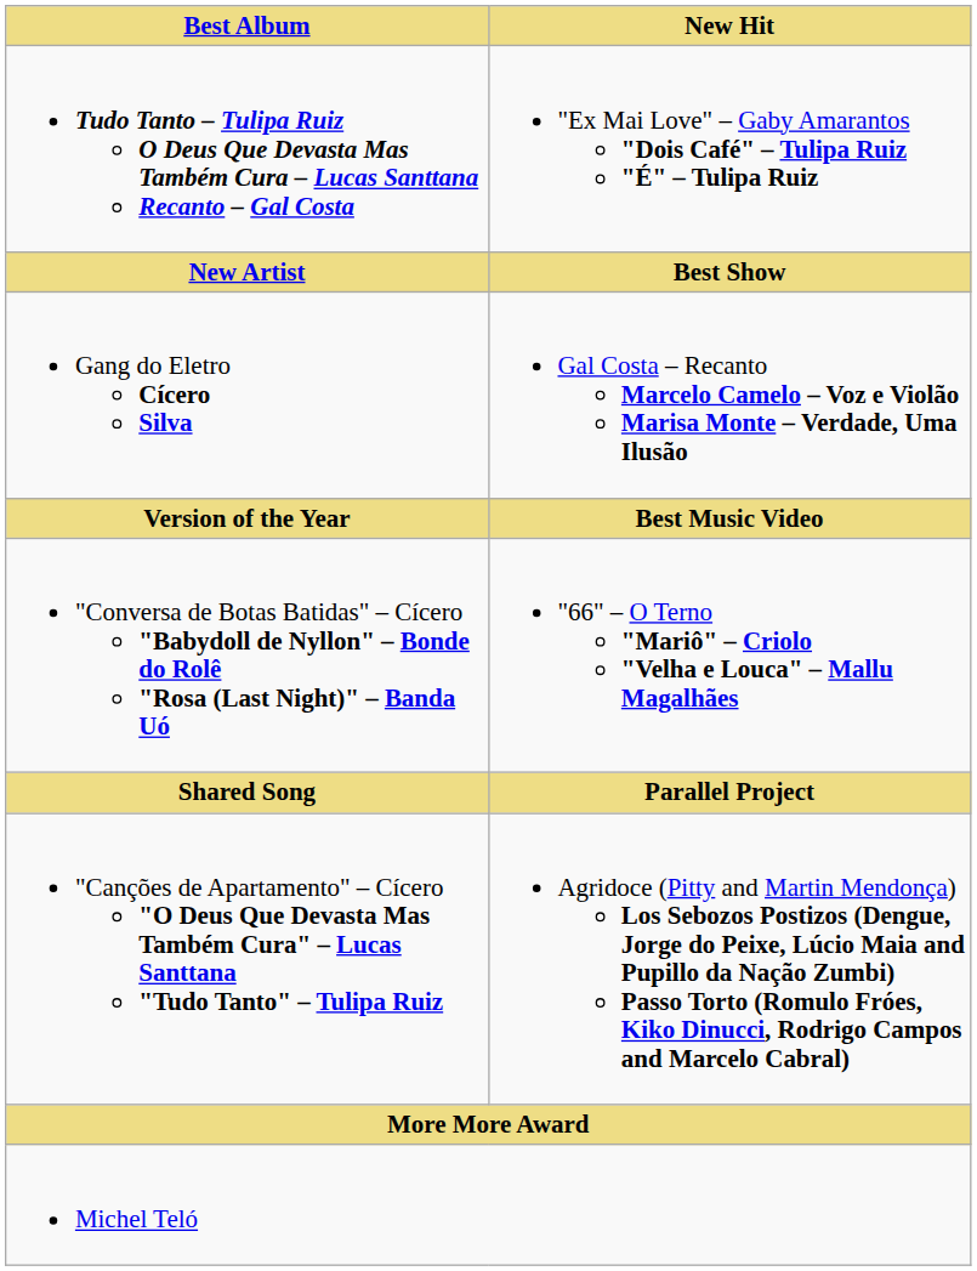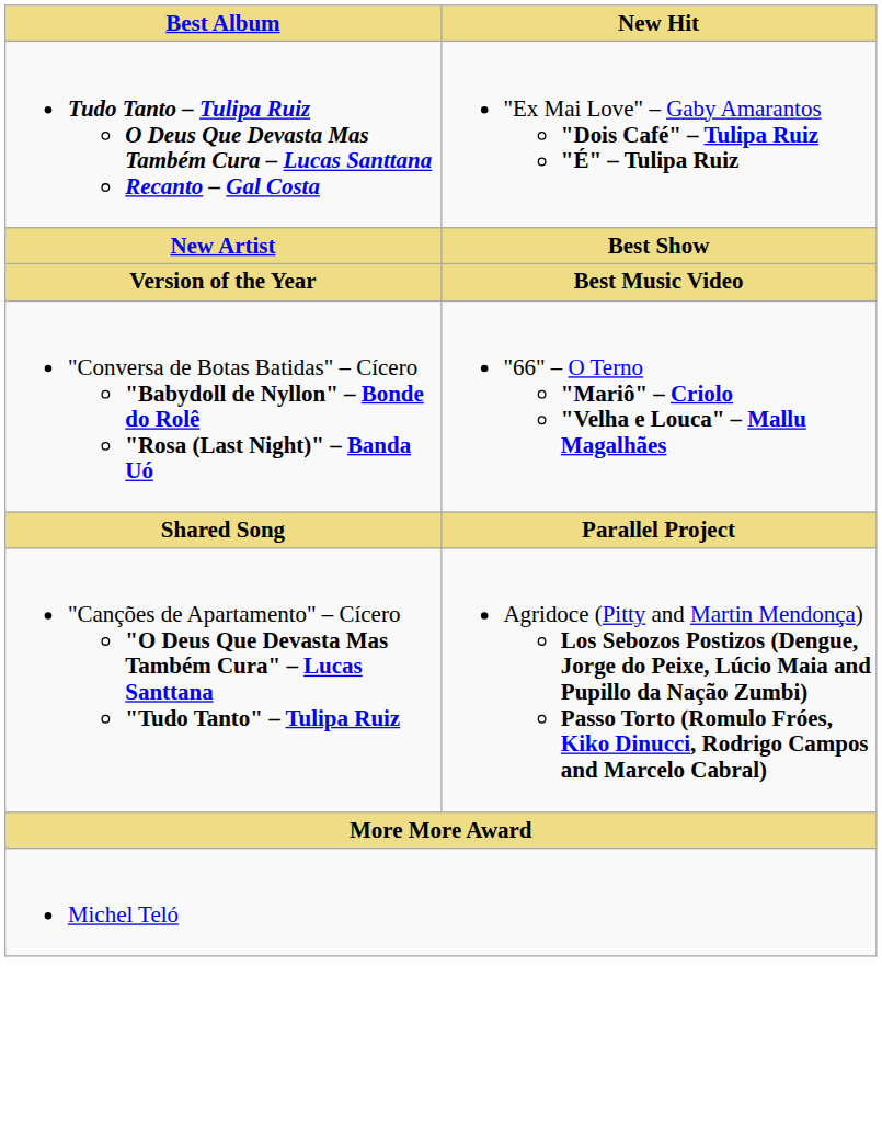 <table class="wikitable" style="width=">
 <tr>
 <th scope="col" width="50%" style="background:#EEDD85;"><a href='#'>Best Album</a></th>
 <th scope="col" width="50%" style="background:#EEDD85;">New Hit</th>
 </tr>
 <tr>
 <td style="vertical-align:top"><br><ul><li><strong><em>Tudo Tanto<em> – <a href='#'>Tulipa Ruiz</a><strong><ul><li></em>O Deus Que Devasta Mas Também Cura<em> – <a href='#'>Lucas Santtana</a></li><li></em><a href='#'>Recanto</a><em> – <a href='#'>Gal Costa</a></li></ul></li></ul></td>
 <td style="vertical-align:top"><br><ul><li></strong>"Ex Mai Love" – <a href='#'>Gaby Amarantos</a><strong><ul><li>"Dois Café" – <a href='#'>Tulipa Ruiz</a></li><li>"É" – Tulipa Ruiz</li></ul></li></ul></td>
 </tr>
 <tr>
 <th scope="col" width="50%" style="background:#EEDD85;"><a href='#'>New Artist</a></th>
 <th scope="col" width="50%" style="background:#EEDD85;">Best Show</th>
-</tr>
-<tr>
-<td style="vertical-align:top"><br><ul><li></strong>Gang do Eletro<strong><ul><li>Cícero</li><li><a href='#'>Silva</a></li></ul></li></ul></td>
-<td style="vertical-align:top"><br><ul><li></strong><a href='#'>Gal Costa</a> – Recanto<strong><ul><li><a href='#'>Marcelo Camelo</a> – Voz e Violão</li><li><a href='#'>Marisa Monte</a> – Verdade, Uma Ilusão</li></ul></li></ul></td>
 </tr>
 <tr>
 <th scope="col" width="50%" style="background:#EEDD85;">Version of the Year</th>
 <th scope="col" width="50%" style="background:#EEDD85;">Best Music Video</th>
 </tr>
 <tr>
 <td style="vertical-align:top"><br><ul><li></strong>"Conversa de Botas Batidas" – Cícero<strong><ul><li>"Babydoll de Nyllon" – <a href='#'>Bonde do Rolê</a></li><li>"Rosa (Last Night)" – <a href='#'>Banda Uó</a></li></ul></li></ul></td>
 <td style="vertical-align:top"><br><ul><li></strong>"66" – <a href='#'>O Terno</a><strong><ul><li>"Mariô" – <a href='#'>Criolo</a></li><li>"Velha e Louca" – <a href='#'>Mallu Magalhães</a></li></ul></li></ul></td>
 </tr>
 <tr>
 <th scope="col" width="50%" style="background:#EEDD85;">Shared Song</th>
 <th scope="col" width="50%" style="background:#EEDD85;">Parallel Project</th>
 </tr>
 <tr>
 <td style="vertical-align:top"><br><ul><li></strong>"Canções de Apartamento" – Cícero<strong><ul><li>"O Deus Que Devasta Mas Também Cura" – <a href='#'>Lucas Santtana</a></li><li>"Tudo Tanto" – <a href='#'>Tulipa Ruiz</a></li></ul></li></ul></td>
 <td style="vertical-align:top"><br><ul><li></strong>Agridoce (<a href='#'>Pitty</a> and <a href='#'>Martin Mendonça</a>)<strong><ul><li>Los Sebozos Postizos (Dengue, Jorge do Peixe, Lúcio Maia and Pupillo da Nação Zumbi)</li><li>Passo Torto (Romulo Fróes, <a href='#'>Kiko Dinucci</a>, Rodrigo Campos and Marcelo Cabral)</li></ul></li></ul></td>
 </tr>
 <tr>
 <th colspan="2" scope="col" width="50%" style="background:#EEDD85;">More More Award</th>
 </tr>
 <tr>
 <td colspan="2" style="vertical-align:top"><br><ul><li></strong><a href='#'>Michel Teló</a><strong></li></ul></td>
 </tr>
 </table>
